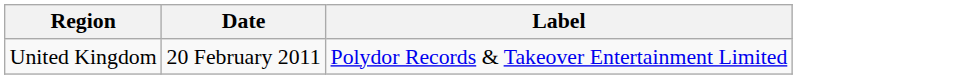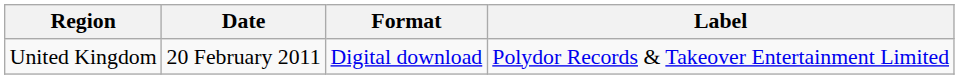 <table class="wikitable" border="1">
 <tr>
 <th>Region</th>
 <th>Date</th>
+<th>Format</th>
 <th>Label</th>
 </tr>
 <tr>
 <td>United Kingdom</td>
 <td>20 February 2011</td>
+<td><a href='#'>Digital download</a></td>
 <td><a href='#'>Polydor Records</a> & <a href='#'>Takeover Entertainment Limited</a></td>
 </tr>
 </table>
